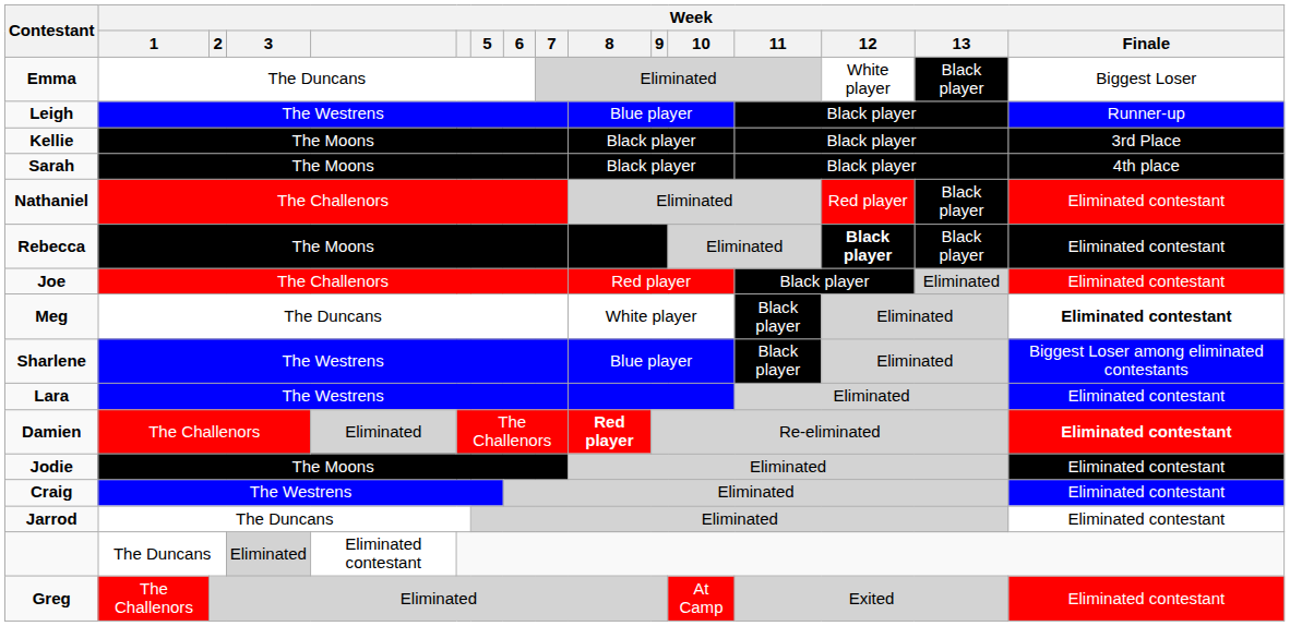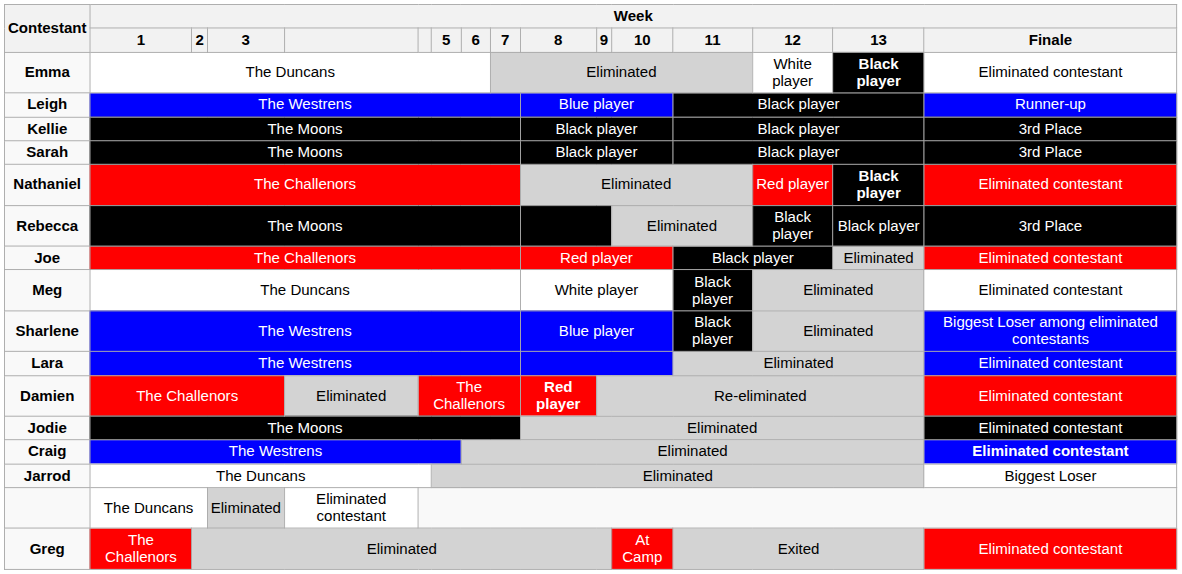 <table class="wikitable" style="text-align:center">
 <tr>
 <th rowspan=2>Contestant</th>
 <th colspan=16>Week</th>
 </tr>
 <tr>
 <th>1</th>
 <th>2</th>
 <th>3</th>
 <th></th>
 <th></th>
 <th>5</th>
 <th>6</th>
 <th>7</th>
 <th>8</th>
 <th>9</th>
 <th>10</th>
 <th>11</th>
 <th>12</th>
 <th>13</th>
 <th>Finale</th>
 </tr>
 <tr>
 <td><strong>Emma</strong></td>
 <td style="background:white;" colspan=7>The Duncans</td>
 <td style="background:lightgrey;" colspan=5>Eliminated</td>
 <td style="background:white;">White player</td>
-<td style="background:black;color:white;">Black player</td>
-<td style="background:white;">Biggest Loser</td>
+<td style="background:black;color:white;"><strong>Black player</strong></td>
+<td style="background:white;">Eliminated contestant</td>
 </tr>
 <tr>
 <td><strong>Leigh</strong></td>
 <td style="background:blue;color:white;" colspan=8>The Westrens</td>
 <td style="background:blue;color:white;" colspan=3>Blue player</td>
 <td style="background:black;color:white;" colspan=3>Black player</td>
 <td style="background:blue;color:white;">Runner-up</td>
 </tr>
 <tr>
 <td><strong>Kellie</strong></td>
 <td style="background:black;color:white;" colspan=8>The Moons</td>
 <td style="background:black;color:white;" colspan=3>Black player</td>
 <td style="background:black;color:white;" colspan=3>Black player</td>
 <td style="background:black;color:white;">3rd Place</td>
 </tr>
 <tr>
 <td><strong>Sarah</strong></td>
 <td style="background:black;color:white;" colspan=8>The Moons</td>
 <td style="background:black;color:white;" colspan=3>Black player</td>
 <td style="background:black;color:white;" colspan=3>Black player</td>
-<td style="background:black;color:white;">4th place</td>
+<td style="background:black;color:white;">3rd Place</td>
 </tr>
 <tr>
 <td><strong>Nathaniel</strong></td>
 <td style="background:red;color:white;" colspan=8>The Challenors</td>
 <td style="background:lightgrey;" colspan=4>Eliminated</td>
 <td style="background:red;color:white;">Red player</td>
-<td style="background:black;color:white;">Black player</td>
+<td style="background:black;color:white;"><strong>Black player</strong></td>
 <td style="background:red;color:white;">Eliminated contestant</td>
 </tr>
 <tr>
 <td><strong>Rebecca</strong></td>
 <td style="background:black;color:white;" colspan=8>The Moons</td>
 <td style="background:black;color:white;" colspan=2></td>
 <td style="background:lightgrey;" colspan=2>Eliminated</td>
-<td style="background:black;color:white;"><strong>Black player</strong></td>
 <td style="background:black;color:white;">Black player</td>
-<td style="background:black;color:white;">Eliminated contestant</td>
+<td style="background:black;color:white;">Black player</td>
+<td style="background:black;color:white;">3rd Place</td>
 </tr>
 <tr>
 <td><strong>Joe</strong></td>
 <td style="background:red;color:white;" colspan=8>The Challenors</td>
 <td style="background:red;color:white;" colspan=3>Red player</td>
 <td style="background:black;color:white;" colspan=2>Black player</td>
 <td style="background:lightgrey;">Eliminated</td>
 <td style="background:red;color:white;">Eliminated contestant</td>
 </tr>
 <tr>
 <td><strong>Meg</strong></td>
 <td style="background:white;" colspan=8>The Duncans</td>
 <td style="background:white;" colspan=3>White player</td>
 <td style="background:black;color:white;">Black player</td>
 <td style="background:lightgrey;" colspan=2>Eliminated</td>
-<td style="background:white;"><strong>Eliminated contestant</strong></td>
+<td style="background:white;">Eliminated contestant</td>
 </tr>
 <tr>
 <td><strong>Sharlene</strong></td>
 <td style="background:blue;color:white;" colspan=8>The Westrens</td>
 <td style="background:blue;color:white;" colspan=3>Blue player</td>
 <td style="background:black;color:white;">Black player</td>
 <td style="background:lightgrey;" colspan=2>Eliminated</td>
 <td style="background:blue;color:white;">Biggest Loser among eliminated contestants</td>
 </tr>
 <tr>
 <td><strong>Lara</strong></td>
 <td style="background:blue;color:white;" colspan=8>The Westrens</td>
 <td style="background:blue;color:white;" colspan=3></td>
 <td style="background:lightgrey;" colspan=3>Eliminated</td>
 <td style="background:blue;color:white;">Eliminated contestant</td>
 </tr>
 <tr>
 <td><strong>Damien</strong></td>
 <td style="background:red;color:white;" colspan=3>The Challenors</td>
 <td style="background:lightgrey;">Eliminated</td>
 <td style="background:red;color:white;" colspan=4>The Challenors</td>
 <td style="background:red;color:white;"><strong>Red player</strong></td>
 <td style="background:lightgrey;" colspan=5>Re-eliminated</td>
-<td style="background:red;color:white;"><strong>Eliminated contestant</strong></td>
+<td style="background:red;color:white;">Eliminated contestant</td>
 </tr>
 <tr>
 <td><strong>Jodie</strong></td>
 <td style="background:black;color:white;" colspan=8>The Moons</td>
 <td style="background:lightgrey;" colspan=6>Eliminated</td>
 <td style="background:black;color:white;">Eliminated contestant</td>
 </tr>
 <tr>
 <td><strong>Craig</strong></td>
 <td style="background:blue;color:white;" colspan=6>The Westrens</td>
 <td style="background:lightgrey;" colspan=8>Eliminated</td>
-<td style="background:blue;color:white;">Eliminated contestant</td>
+<td style="background:blue;color:white;"><strong>Eliminated contestant</strong></td>
 </tr>
 <tr>
 <td><strong>Jarrod</strong></td>
 <td style="background:white;" colspan=5>The Duncans</td>
 <td style="background:lightgrey;" colspan=9>Eliminated</td>
-<td style="background:white;">Eliminated contestant</td>
+<td style="background:white;">Biggest Loser</td>
 </tr>
 <tr>
 <td></td>
 <td style="background:white;" colspan=2>The Duncans</td>
 <td style="background:lightgrey;"2>Eliminated</td>
 <td style="background:white;">Eliminated contestant</td>
 </tr>
 <tr>
 <td><strong>Greg</strong></td>
 <td style="background:red;color:white;">The Challenors</td>
 <td style="background:lightgrey;" colspan=9>Eliminated</td>
 <td style="background:red;color:white;">At Camp</td>
 <td style="background:lightgrey;" colspan=3>Exited</td>
 <td style="background:red;color:white;">Eliminated contestant</td>
 </tr>
 </table>
